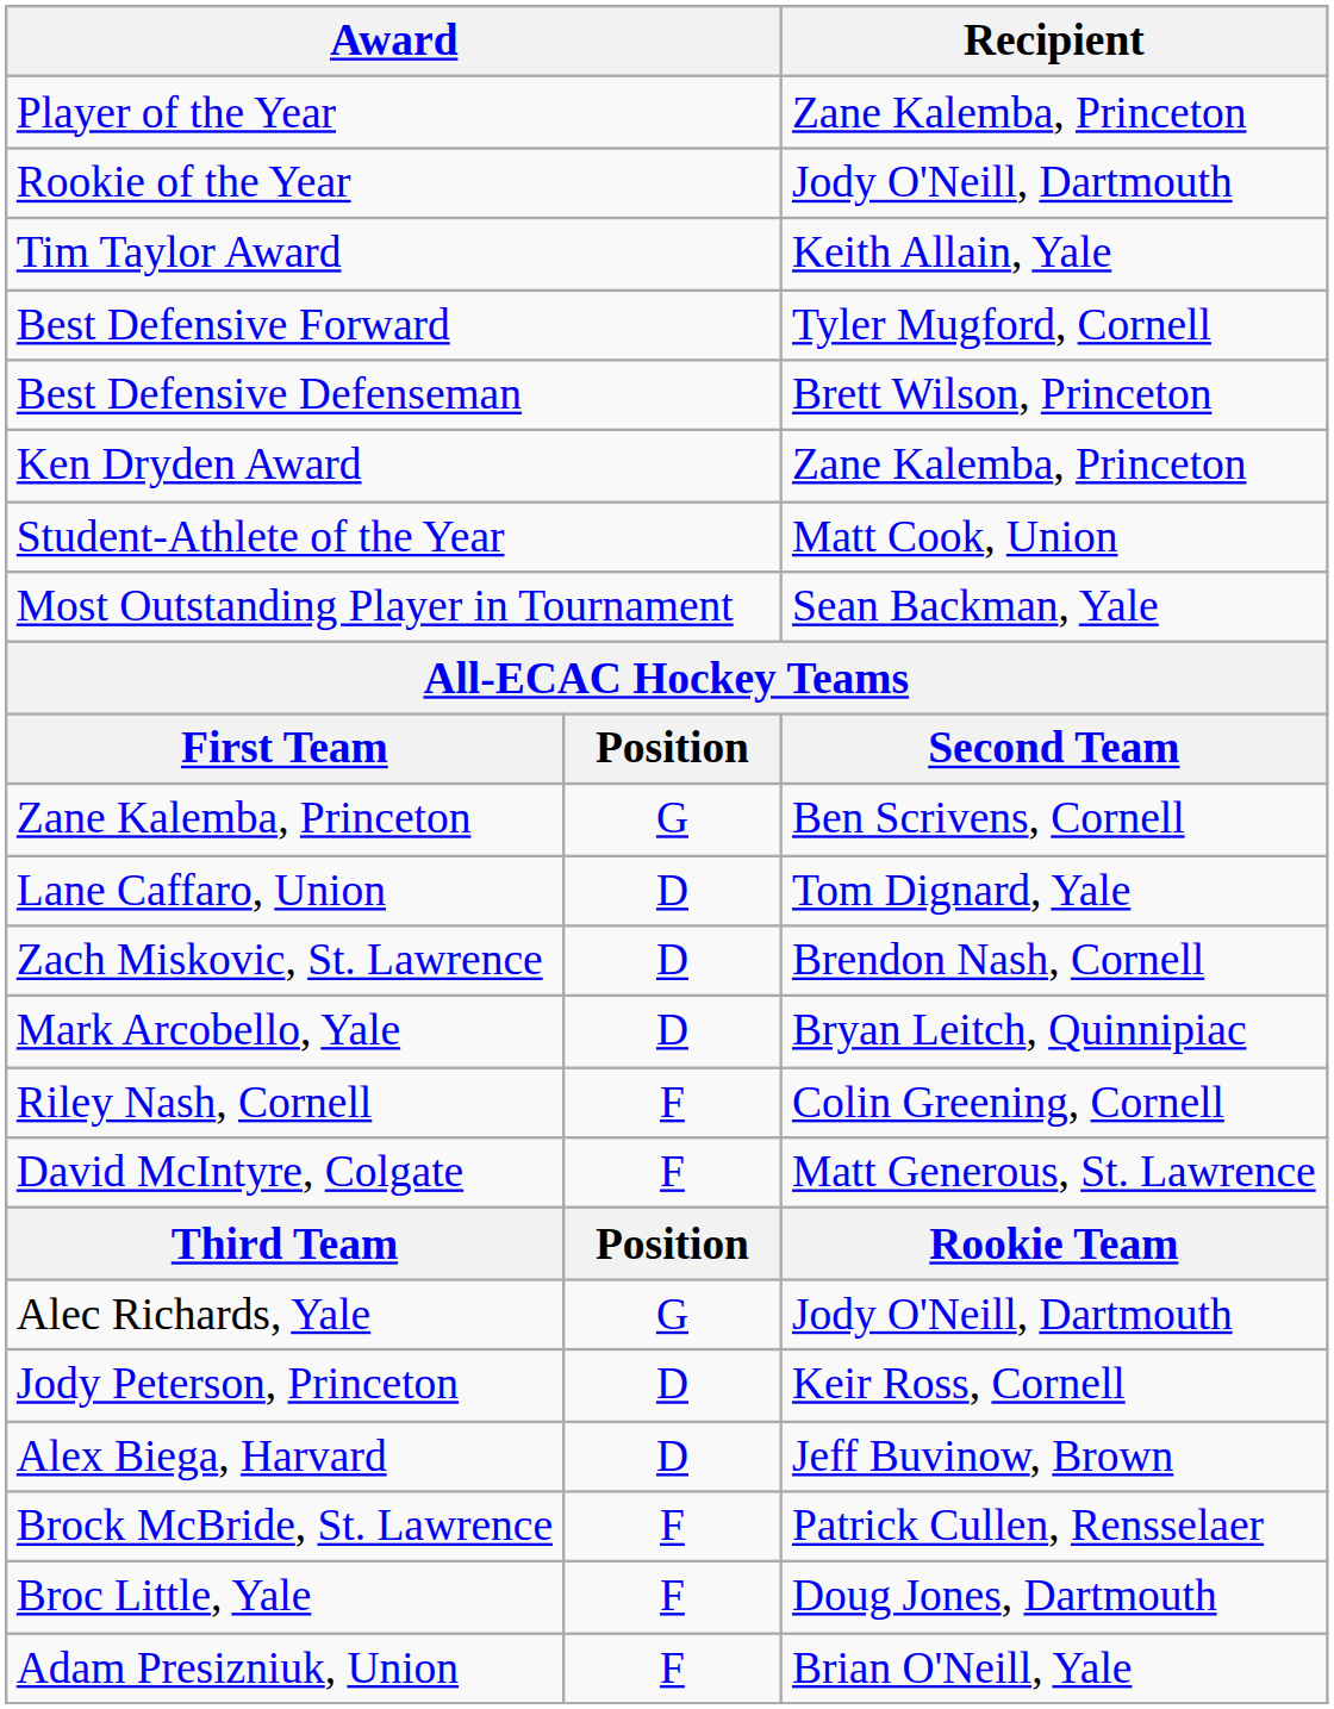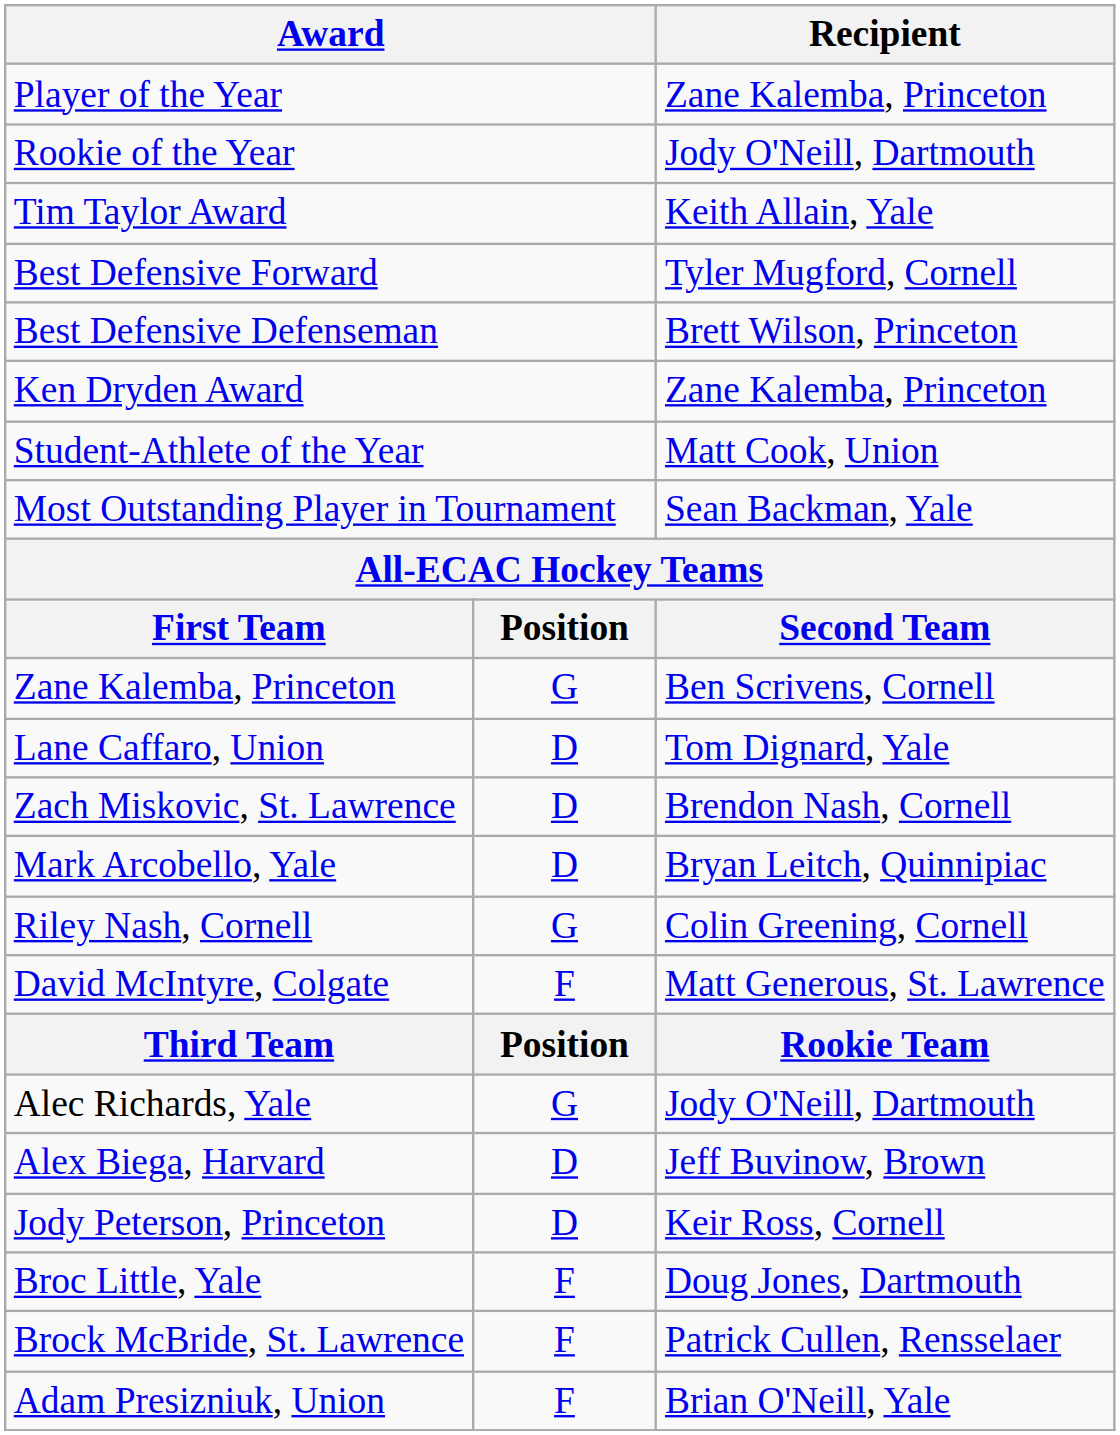 <table class="wikitable">
 <tr>
 <th colspan=2><a href='#'>Award</a></th>
 <th>Recipient</th>
 </tr>
 <tr>
 <td colspan=2><a href='#'>Player of the Year</a></td>
 <td><a href='#'>Zane Kalemba</a>, <a href='#'>Princeton</a></td>
 </tr>
 <tr>
 <td colspan=2><a href='#'>Rookie of the Year</a></td>
 <td><a href='#'>Jody O'Neill</a>, <a href='#'>Dartmouth</a></td>
 </tr>
 <tr>
 <td colspan=2><a href='#'>Tim Taylor Award</a></td>
 <td><a href='#'>Keith Allain</a>, <a href='#'>Yale</a></td>
 </tr>
 <tr>
 <td colspan=2><a href='#'>Best Defensive Forward</a></td>
 <td><a href='#'>Tyler Mugford</a>, <a href='#'>Cornell</a></td>
 </tr>
 <tr>
 <td colspan=2><a href='#'>Best Defensive Defenseman</a></td>
 <td><a href='#'>Brett Wilson</a>, <a href='#'>Princeton</a></td>
 </tr>
 <tr>
 <td colspan=2><a href='#'>Ken Dryden Award</a></td>
 <td><a href='#'>Zane Kalemba</a>, <a href='#'>Princeton</a></td>
 </tr>
 <tr>
 <td colspan=2><a href='#'>Student-Athlete of the Year</a></td>
 <td><a href='#'>Matt Cook</a>, <a href='#'>Union</a></td>
 </tr>
 <tr>
 <td colspan=2><a href='#'>Most Outstanding Player in Tournament</a></td>
 <td><a href='#'>Sean Backman</a>, <a href='#'>Yale</a></td>
 </tr>
 <tr>
 <th colspan=3><a href='#'>All-ECAC Hockey Teams</a></th>
 </tr>
 <tr>
 <th><a href='#'>First Team</a></th>
 <th>  Position  </th>
 <th><a href='#'>Second Team</a></th>
 </tr>
 <tr>
 <td><a href='#'>Zane Kalemba</a>, <a href='#'>Princeton</a></td>
 <td align=center><a href='#'>G</a></td>
 <td><a href='#'>Ben Scrivens</a>, <a href='#'>Cornell</a></td>
 </tr>
 <tr>
 <td><a href='#'>Lane Caffaro</a>, <a href='#'>Union</a></td>
 <td align=center><a href='#'>D</a></td>
 <td><a href='#'>Tom Dignard</a>, <a href='#'>Yale</a></td>
 </tr>
 <tr>
 <td><a href='#'>Zach Miskovic</a>, <a href='#'>St. Lawrence</a></td>
 <td align=center><a href='#'>D</a></td>
 <td><a href='#'>Brendon Nash</a>, <a href='#'>Cornell</a></td>
 </tr>
 <tr>
 <td><a href='#'>Mark Arcobello</a>, <a href='#'>Yale</a></td>
 <td align=center><a href='#'>D</a></td>
 <td><a href='#'>Bryan Leitch</a>, <a href='#'>Quinnipiac</a></td>
 </tr>
 <tr>
 <td><a href='#'>Riley Nash</a>, <a href='#'>Cornell</a></td>
-<td align=center><a href='#'>F</a></td>
+<td align=center><a href='#'>G</a></td>
 <td><a href='#'>Colin Greening</a>, <a href='#'>Cornell</a></td>
 </tr>
 <tr>
 <td><a href='#'>David McIntyre</a>, <a href='#'>Colgate</a></td>
 <td align=center><a href='#'>F</a></td>
 <td><a href='#'>Matt Generous</a>, <a href='#'>St. Lawrence</a></td>
 </tr>
 <tr>
 <th><a href='#'>Third Team</a></th>
 <th>  Position  </th>
 <th><a href='#'>Rookie Team</a></th>
 </tr>
 <tr>
 <td>Alec Richards, <a href='#'>Yale</a></td>
 <td align=center><a href='#'>G</a></td>
 <td><a href='#'>Jody O'Neill</a>, <a href='#'>Dartmouth</a></td>
 </tr>
 <tr>
+<td><a href='#'>Alex Biega</a>, <a href='#'>Harvard</a></td>
+<td align=center><a href='#'>D</a></td>
+<td><a href='#'>Jeff Buvinow</a>, <a href='#'>Brown</a></td>
+</tr>
+<tr>
 <td><a href='#'>Jody Peterson</a>, <a href='#'>Princeton</a></td>
 <td align=center><a href='#'>D</a></td>
 <td><a href='#'>Keir Ross</a>, <a href='#'>Cornell</a></td>
 </tr>
 <tr>
-<td><a href='#'>Alex Biega</a>, <a href='#'>Harvard</a></td>
-<td align=center><a href='#'>D</a></td>
-<td><a href='#'>Jeff Buvinow</a>, <a href='#'>Brown</a></td>
+<td><a href='#'>Broc Little</a>, <a href='#'>Yale</a></td>
+<td align=center><a href='#'>F</a></td>
+<td><a href='#'>Doug Jones</a>, <a href='#'>Dartmouth</a></td>
 </tr>
 <tr>
 <td><a href='#'>Brock McBride</a>, <a href='#'>St. Lawrence</a></td>
 <td align=center><a href='#'>F</a></td>
 <td><a href='#'>Patrick Cullen</a>, <a href='#'>Rensselaer</a></td>
 </tr>
 <tr>
-<td><a href='#'>Broc Little</a>, <a href='#'>Yale</a></td>
-<td align=center><a href='#'>F</a></td>
-<td><a href='#'>Doug Jones</a>, <a href='#'>Dartmouth</a></td>
-</tr>
-<tr>
 <td><a href='#'>Adam Presizniuk</a>, <a href='#'>Union</a></td>
 <td align=center><a href='#'>F</a></td>
 <td><a href='#'>Brian O'Neill</a>, <a href='#'>Yale</a></td>
 </tr>
 </table>
